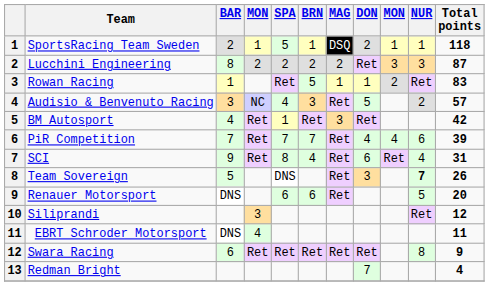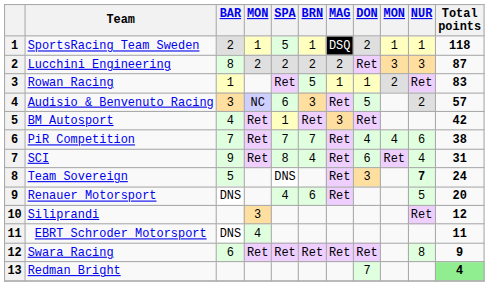 <table class="wikitable" style="font-size: 85%; text-align:center;">
 <tr valign="top">
 <th valign=middle></th>
 <th valign=middle>Team</th>
 <th><a href='#'>BAR</a><br></th>
 <th><a href='#'>MON</a><br></th>
 <th><a href='#'>SPA</a><br></th>
 <th><a href='#'>BRN</a><br></th>
 <th><a href='#'>MAG</a><br></th>
 <th><a href='#'>DON</a><br></th>
 <th><a href='#'>MON</a><br></th>
 <th><a href='#'>NUR</a><br></th>
 <th valign=middle>Total<br>points</th>
 </tr>
 <tr>
 <th>1</th>
 <td align=left> <a href='#'>SportsRacing Team Sweden</a></td>
 <td style="background:#DFDFDF;">2</td>
 <td style="background:#FFFFBF;">1</td>
 <td style="background:#DFFFDF;">5</td>
 <td style="background:#FFFFBF;">1</td>
 <td style="background-color:#000000; color:white">DSQ</td>
 <td style="background:#DFDFDF;">2</td>
 <td style="background:#FFFFBF;">1</td>
 <td style="background:#FFFFBF;">1</td>
 <td><strong>118</strong></td>
 </tr>
 <tr>
 <th>2</th>
 <td align=left> <a href='#'>Lucchini Engineering</a></td>
 <td style="background:#DFFFDF;">8</td>
 <td style="background:#DFDFDF;">2</td>
 <td style="background:#DFDFDF;">2</td>
 <td style="background:#DFDFDF;">2</td>
 <td style="background:#DFDFDF;">2</td>
 <td style="background:#EFCFFF;">Ret</td>
 <td style="background:#FFDF9F;">3</td>
 <td style="background:#FFDF9F;">3</td>
 <td><strong>87</strong></td>
 </tr>
 <tr>
 <th>3</th>
 <td align=left> <a href='#'>Rowan Racing</a></td>
 <td style="background:#FFFFBF;">1</td>
 <td></td>
 <td style="background:#EFCFFF;">Ret</td>
 <td style="background:#DFFFDF;">5</td>
 <td style="background:#FFFFBF;">1</td>
 <td style="background:#FFFFBF;">1</td>
 <td style="background:#DFDFDF;">2</td>
 <td style="background:#EFCFFF;">Ret</td>
 <td><strong>83</strong></td>
 </tr>
 <tr>
 <th>4</th>
 <td align=left> <a href='#'>Audisio & Benvenuto Racing</a></td>
 <td style="background:#FFDF9F;">3</td>
 <td style="background:#CFCFFF;">NC</td>
-<td style="background:#DFFFDF;">4</td>
+<td style="background:#DFFFDF;">6</td>
 <td style="background:#FFDF9F;">3</td>
 <td style="background:#EFCFFF;">Ret</td>
 <td style="background:#DFFFDF;">5</td>
 <td></td>
 <td style="background:#DFDFDF;">2</td>
 <td><strong>57</strong></td>
 </tr>
 <tr>
 <th>5</th>
 <td align=left> <a href='#'>BM Autosport</a></td>
 <td style="background:#DFFFDF;">4</td>
 <td style="background:#EFCFFF;">Ret</td>
 <td style="background:#FFFFBF;">1</td>
 <td style="background:#EFCFFF;">Ret</td>
 <td style="background:#FFDF9F;">3</td>
 <td style="background:#EFCFFF;">Ret</td>
 <td></td>
 <td></td>
 <td><strong>42</strong></td>
 </tr>
 <tr>
 <th>6</th>
 <td align=left> <a href='#'>PiR Competition</a></td>
 <td style="background:#DFFFDF;">7</td>
 <td style="background:#EFCFFF;">Ret</td>
 <td style="background:#DFFFDF;">7</td>
 <td style="background:#DFFFDF;">7</td>
 <td style="background:#EFCFFF;">Ret</td>
 <td style="background:#DFFFDF;">4</td>
 <td style="background:#DFFFDF;">4</td>
 <td style="background:#DFFFDF;">6</td>
-<td><strong>39</strong></td>
+<td><strong>38</strong></td>
 </tr>
 <tr>
 <th>7</th>
 <td align=left> <a href='#'>SCI</a></td>
 <td style="background:#DFFFDF;">9</td>
 <td style="background:#EFCFFF;">Ret</td>
 <td style="background:#DFFFDF;">8</td>
 <td style="background:#DFFFDF;">4</td>
 <td style="background:#EFCFFF;">Ret</td>
 <td style="background:#DFFFDF;">6</td>
 <td style="background:#EFCFFF;">Ret</td>
 <td style="background:#DFFFDF;">4</td>
 <td><strong>31</strong></td>
 </tr>
 <tr>
 <th>8</th>
 <td align=left> <a href='#'>Team Sovereign</a></td>
 <td style="background:#DFFFDF;">5</td>
 <td></td>
 <td style="background:#FFFFFF;">DNS</td>
 <td></td>
 <td style="background:#EFCFFF;">Ret</td>
 <td style="background:#FFDF9F;">3</td>
 <td></td>
 <td style="background:#DFFFDF;"><strong>7</strong></td>
-<td><strong>26</strong></td>
+<td><strong>24</strong></td>
 </tr>
 <tr>
 <th>9</th>
 <td align=left> <a href='#'>Renauer Motorsport</a></td>
 <td style="background:#FFFFFF;">DNS</td>
 <td></td>
-<td style="background:#DFFFDF;">6</td>
+<td style="background:#DFFFDF;">4</td>
 <td style="background:#DFFFDF;">6</td>
 <td style="background:#EFCFFF;">Ret</td>
 <td></td>
 <td></td>
 <td style="background:#DFFFDF;">5</td>
 <td><strong>20</strong></td>
 </tr>
 <tr>
 <th>10</th>
 <td align=left> <a href='#'>Siliprandi</a></td>
 <td></td>
 <td style="background:#FFDF9F;">3</td>
 <td></td>
 <td></td>
 <td></td>
 <td></td>
 <td></td>
 <td style="background:#EFCFFF;">Ret</td>
 <td><strong>12</strong></td>
 </tr>
 <tr>
 <th>11</th>
 <td> <a href='#'>EBRT Schroder Motorsport</a></td>
 <td style="background:#FFFFFF;">DNS</td>
 <td style="background:#DFFFDF;">4</td>
 <td></td>
 <td></td>
 <td></td>
 <td></td>
 <td></td>
 <td></td>
 <td><strong>11</strong></td>
 </tr>
 <tr>
 <th>12</th>
 <td align=left> <a href='#'>Swara Racing</a></td>
 <td style="background:#DFFFDF;">6</td>
 <td style="background:#EFCFFF;">Ret</td>
 <td style="background:#EFCFFF;">Ret</td>
 <td style="background:#EFCFFF;">Ret</td>
 <td style="background:#EFCFFF;">Ret</td>
 <td style="background:#EFCFFF;">Ret</td>
 <td></td>
 <td style="background:#DFFFDF;">8</td>
 <td><strong>9</strong></td>
 </tr>
 <tr>
 <th>13</th>
 <td align=left> <a href='#'>Redman Bright</a></td>
 <td></td>
 <td></td>
 <td></td>
 <td></td>
 <td></td>
 <td style="background:#DFFFDF;">7</td>
 <td></td>
 <td></td>
-<td><strong>4</strong></td>
+<td style="background: lightgreen;"><strong>4</strong></td>
 </tr>
 <tr>
 </tr>
 </table>
